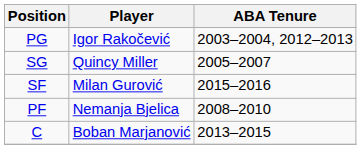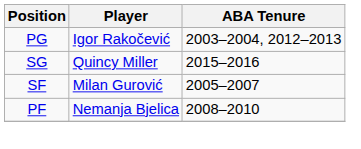 <table class="wikitable">
 <tr>
 <th>Position</th>
 <th>Player</th>
 <th>ABA Tenure</th>
 </tr>
 <tr>
 <td style="text-align:center;"><a href='#'>PG</a></td>
 <td> <a href='#'>Igor Rakočević</a></td>
 <td>2003–2004, 2012–2013</td>
 </tr>
 <tr>
 <td style="text-align:center;"><a href='#'>SG</a></td>
 <td> <a href='#'>Quincy Miller</a></td>
-<td>2005–2007</td>
+<td>2015–2016</td>
 </tr>
 <tr>
 <td style="text-align:center;"><a href='#'>SF</a></td>
 <td> <a href='#'>Milan Gurović</a></td>
-<td>2015–2016</td>
+<td>2005–2007</td>
 </tr>
 <tr>
 <td style="text-align:center;"><a href='#'>PF</a></td>
 <td> <a href='#'>Nemanja Bjelica</a></td>
 <td>2008–2010</td>
 </tr>
 <tr>
-<td style="text-align:center;"><a href='#'>C</a></td>
-<td> <a href='#'>Boban Marjanović</a></td>
-<td>2013–2015</td>
-</tr>
-<tr>
 </tr>
 </table>
